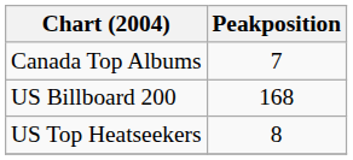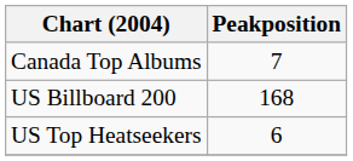 <table class="wikitable sortable">
 <tr>
 <th>Chart (2004)</th>
 <th>Peakposition</th>
 </tr>
 <tr>
 <td>Canada Top Albums</td>
 <td align="center">7</td>
 </tr>
 <tr>
 <td>US Billboard 200</td>
 <td align="center">168</td>
 </tr>
 <tr>
 <td>US Top Heatseekers</td>
-<td align="center">8</td>
+<td align="center">6</td>
 </tr>
 <tr>
 </tr>
 </table>
